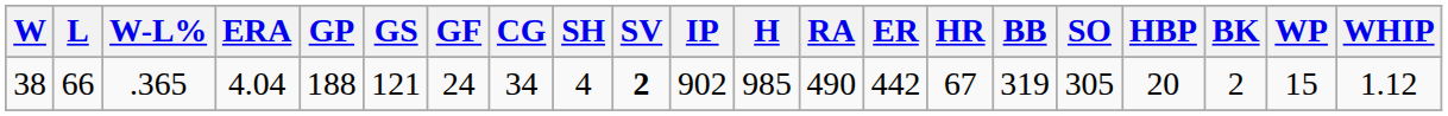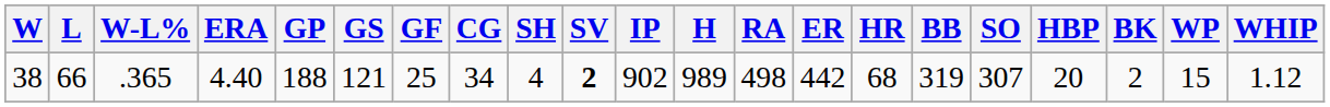 <table class="wikitable">
 <tr>
 <th><a href='#'>W</a></th>
 <th><a href='#'>L</a></th>
 <th><a href='#'>W-L%</a></th>
 <th><a href='#'>ERA</a></th>
 <th><a href='#'>GP</a></th>
 <th><a href='#'>GS</a></th>
 <th><a href='#'>GF</a></th>
 <th><a href='#'>CG</a></th>
 <th><a href='#'>SH</a></th>
 <th><a href='#'>SV</a></th>
 <th><a href='#'>IP</a></th>
 <th><a href='#'>H</a></th>
 <th><a href='#'>RA</a></th>
 <th><a href='#'>ER</a></th>
 <th><a href='#'>HR</a></th>
 <th><a href='#'>BB</a></th>
 <th><a href='#'>SO</a></th>
 <th><a href='#'>HBP</a></th>
 <th><a href='#'>BK</a></th>
 <th><a href='#'>WP</a></th>
 <th><a href='#'>WHIP</a></th>
 </tr>
 <tr align=center>
 <td>38</td>
 <td>66</td>
 <td>.365</td>
-<td>4.04</td>
+<td>4.40</td>
 <td>188</td>
 <td>121</td>
-<td>24</td>
+<td>25</td>
 <td>34</td>
 <td>4</td>
 <td><strong>2</strong></td>
 <td>902</td>
-<td>985</td>
-<td>490</td>
+<td>989</td>
+<td>498</td>
 <td>442</td>
-<td>67</td>
+<td>68</td>
 <td>319</td>
-<td>305</td>
+<td>307</td>
 <td>20</td>
 <td>2</td>
 <td>15</td>
 <td>1.12</td>
 </tr>
 </table>
